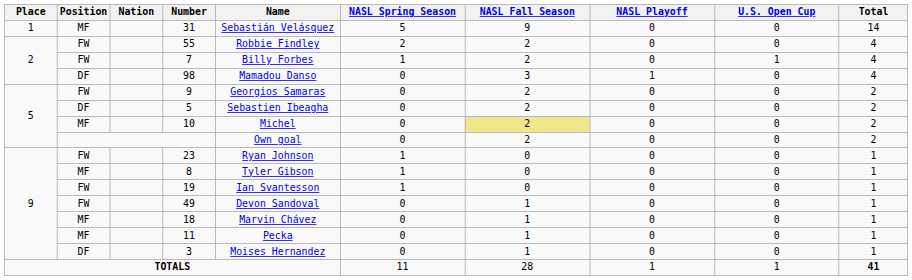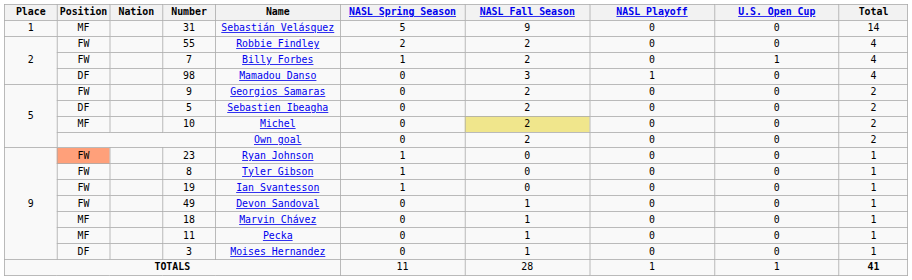 <table class="wikitable" style="font-size: 95%; text-align: center;">
 <tr>
 <th width=60>Place</th>
 <th width=60>Position</th>
 <th width=60>Nation</th>
 <th width=60>Number</th>
 <th width=150>Name</th>
 <th width=150><a href='#'>NASL Spring Season</a></th>
 <th width=150><a href='#'>NASL Fall Season</a></th>
 <th width=150><a href='#'>NASL Playoff</a></th>
 <th width=150><a href='#'>U.S. Open Cup</a></th>
 <th width=80><strong>Total</strong></th>
 </tr>
 <tr>
 <td>1</td>
 <td>MF</td>
 <td></td>
 <td>31</td>
 <td><a href='#'>Sebastián Velásquez</a></td>
 <td>5</td>
 <td>9</td>
 <td>0</td>
 <td>0</td>
 <td>14</td>
 </tr>
 <tr>
 <td rowspan="3">2</td>
 <td>FW</td>
 <td></td>
 <td>55</td>
 <td><a href='#'>Robbie Findley</a></td>
 <td>2</td>
 <td>2</td>
 <td>0</td>
 <td>0</td>
 <td>4</td>
 </tr>
 <tr>
 <td>FW</td>
 <td></td>
 <td>7</td>
 <td><a href='#'>Billy Forbes</a></td>
 <td>1</td>
 <td>2</td>
 <td>0</td>
 <td>1</td>
 <td>4</td>
 </tr>
 <tr>
 <td>DF</td>
 <td></td>
 <td>98</td>
 <td><a href='#'>Mamadou Danso</a></td>
 <td>0</td>
 <td>3</td>
 <td>1</td>
 <td>0</td>
 <td>4</td>
 </tr>
 <tr>
 <td rowspan="4">5</td>
 <td>FW</td>
 <td></td>
 <td>9</td>
 <td><a href='#'>Georgios Samaras</a></td>
 <td>0</td>
 <td>2</td>
 <td>0</td>
 <td>0</td>
 <td>2</td>
 </tr>
 <tr>
 <td>DF</td>
 <td></td>
 <td>5</td>
 <td><a href='#'>Sebastien Ibeagha</a></td>
 <td>0</td>
 <td>2</td>
 <td>0</td>
 <td>0</td>
 <td>2</td>
 </tr>
 <tr>
 <td>MF</td>
 <td></td>
 <td>10</td>
 <td><a href='#'>Michel</a></td>
 <td>0</td>
 <td style="background: khaki;">2</td>
 <td>0</td>
 <td>0</td>
 <td>2</td>
 </tr>
 <tr>
 <td colspan="3"></td>
 <td><a href='#'>Own goal</a></td>
 <td>0</td>
 <td>2</td>
 <td>0</td>
 <td>0</td>
 <td>2</td>
 </tr>
 <tr>
 <td rowspan="7">9</td>
-<td>FW</td>
+<td style="background: lightsalmon;">FW</td>
 <td></td>
 <td>23</td>
 <td><a href='#'>Ryan Johnson</a></td>
 <td>1</td>
 <td>0</td>
 <td>0</td>
 <td>0</td>
 <td>1</td>
 </tr>
 <tr>
-<td>MF</td>
+<td>FW</td>
 <td></td>
 <td>8</td>
 <td><a href='#'>Tyler Gibson</a></td>
 <td>1</td>
 <td>0</td>
 <td>0</td>
 <td>0</td>
 <td>1</td>
 </tr>
 <tr>
 <td>FW</td>
 <td></td>
 <td>19</td>
 <td><a href='#'>Ian Svantesson</a></td>
 <td>1</td>
 <td>0</td>
 <td>0</td>
 <td>0</td>
 <td>1</td>
 </tr>
 <tr>
 <td>FW</td>
 <td></td>
 <td>49</td>
 <td><a href='#'>Devon Sandoval</a></td>
 <td>0</td>
 <td>1</td>
 <td>0</td>
 <td>0</td>
 <td>1</td>
 </tr>
 <tr>
 <td>MF</td>
 <td></td>
 <td>18</td>
 <td><a href='#'>Marvin Chávez</a></td>
 <td>0</td>
 <td>1</td>
 <td>0</td>
 <td>0</td>
 <td>1</td>
 </tr>
 <tr>
 <td>MF</td>
 <td></td>
 <td>11</td>
 <td><a href='#'>Pecka</a></td>
 <td>0</td>
 <td>1</td>
 <td>0</td>
 <td>0</td>
 <td>1</td>
 </tr>
 <tr>
 <td>DF</td>
 <td></td>
 <td>3</td>
 <td><a href='#'>Moises Hernandez</a></td>
 <td>0</td>
 <td>1</td>
 <td>0</td>
 <td>0</td>
 <td>1</td>
 </tr>
 <tr>
 <td colspan="5"><strong>TOTALS</strong></td>
 <td>11</td>
 <td>28</td>
 <td>1</td>
 <td>1</td>
 <td><strong>41</strong></td>
 </tr>
 </table>
